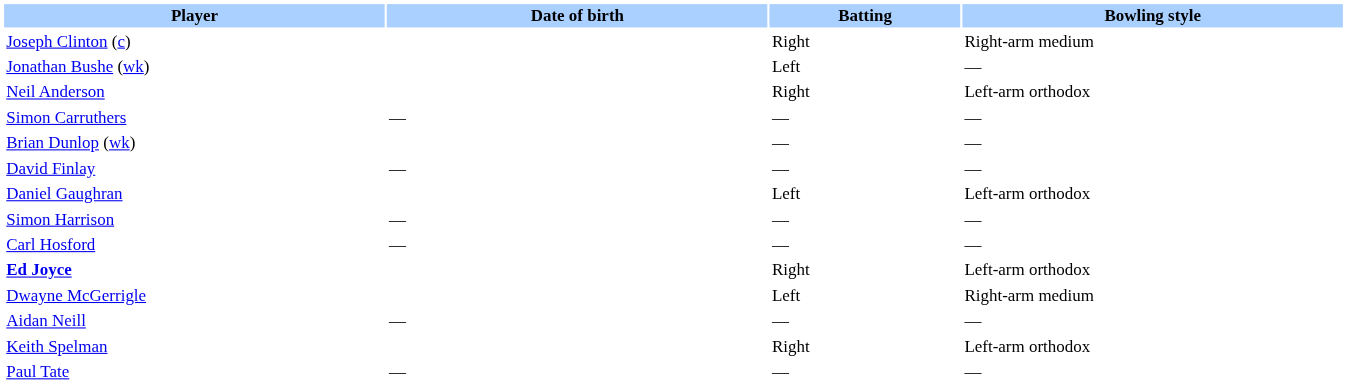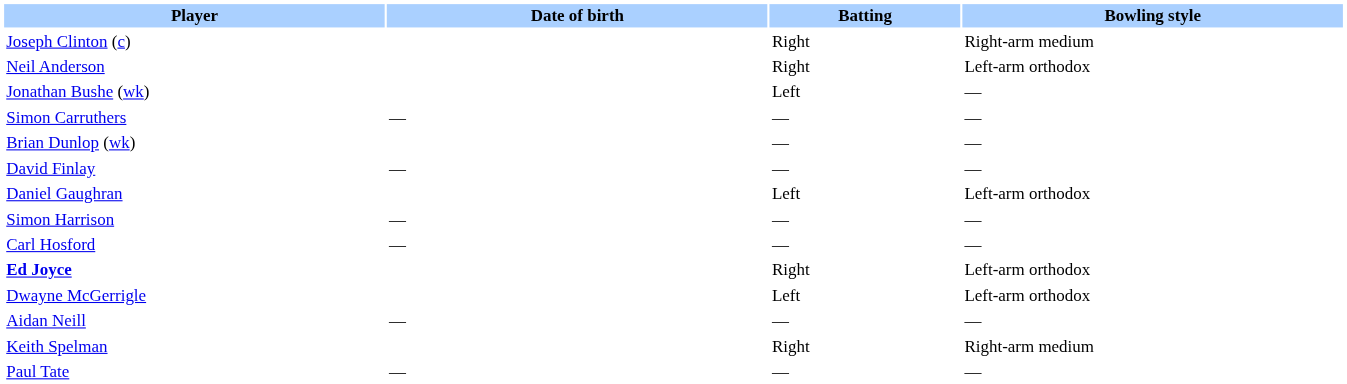 <table class="sortable" style="width:80%;" border="0" cellspacing="2" cellpadding="2">
 <tr style="background:#aad0ff;">
 <th width=20%>Player</th>
 <th width=20%>Date of birth</th>
 <th width=10%>Batting</th>
 <th width=20%>Bowling style</th>
 </tr>
 <tr>
 <td><a href='#'>Joseph Clinton</a> (<a href='#'>c</a>)</td>
 <td></td>
 <td>Right</td>
 <td>Right-arm medium</td>
 </tr>
 <tr>
+<td><a href='#'>Neil Anderson</a></td>
+<td></td>
+<td>Right</td>
+<td>Left-arm orthodox</td>
+</tr>
+<tr>
 <td><a href='#'>Jonathan Bushe</a> (<a href='#'>wk</a>)</td>
 <td></td>
 <td>Left</td>
 <td>—</td>
-</tr>
-<tr>
-<td><a href='#'>Neil Anderson</a></td>
-<td></td>
-<td>Right</td>
-<td>Left-arm orthodox</td>
 </tr>
 <tr>
 <td><a href='#'>Simon Carruthers</a></td>
 <td>—</td>
 <td>—</td>
 <td>—</td>
 </tr>
 <tr>
 <td><a href='#'>Brian Dunlop</a> (<a href='#'>wk</a>)</td>
 <td></td>
 <td>—</td>
 <td>—</td>
 </tr>
 <tr>
 <td><a href='#'>David Finlay</a></td>
 <td>—</td>
 <td>—</td>
 <td>—</td>
 </tr>
 <tr>
 <td><a href='#'>Daniel Gaughran</a></td>
 <td></td>
 <td>Left</td>
 <td>Left-arm orthodox</td>
 </tr>
 <tr>
 <td><a href='#'>Simon Harrison</a></td>
 <td>—</td>
 <td>—</td>
 <td>—</td>
 </tr>
 <tr>
 <td><a href='#'>Carl Hosford</a></td>
 <td>—</td>
 <td>—</td>
 <td>—</td>
 </tr>
 <tr>
 <td><strong><a href='#'>Ed Joyce</a></strong></td>
 <td></td>
 <td>Right</td>
 <td>Left-arm orthodox</td>
 </tr>
 <tr>
 <td><a href='#'>Dwayne McGerrigle</a></td>
 <td></td>
 <td>Left</td>
-<td>Right-arm medium</td>
+<td>Left-arm orthodox</td>
 </tr>
 <tr>
 <td><a href='#'>Aidan Neill</a></td>
 <td>—</td>
 <td>—</td>
 <td>—</td>
 </tr>
 <tr>
 <td><a href='#'>Keith Spelman</a></td>
 <td></td>
 <td>Right</td>
-<td>Left-arm orthodox</td>
+<td>Right-arm medium</td>
 </tr>
 <tr>
 <td><a href='#'>Paul Tate</a></td>
 <td>—</td>
 <td>—</td>
 <td>—</td>
 </tr>
 </table>
